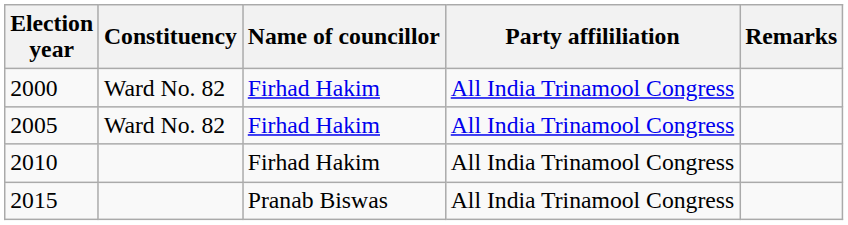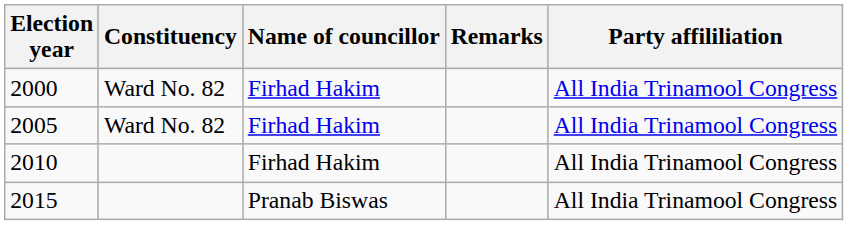 <table class="wikitable"ìÍĦĤĠčw>
 <tr>
 <th>Election<br> year</th>
 <th>Constituency</th>
 <th>Name of councillor</th>
+<th>Remarks</th>
 <th>Party affililiation</th>
-<th>Remarks</th>
 </tr>
 <tr>
 <td>2000</td>
 <td>Ward No. 82</td>
 <td><a href='#'>Firhad Hakim</a></td>
+<td></td>
 <td><a href='#'>All India Trinamool Congress</a></td>
-<td></td>
 </tr>
 <tr>
 <td>2005</td>
 <td>Ward No. 82</td>
 <td><a href='#'>Firhad Hakim</a></td>
+<td></td>
 <td><a href='#'>All India Trinamool Congress</a></td>
-<td></td>
 </tr>
 <tr>
 <td>2010</td>
 <td></td>
 <td>Firhad Hakim</td>
+<td></td>
 <td>All India Trinamool Congress</td>
-<td></td>
 </tr>
 <tr>
 <td>2015</td>
 <td></td>
 <td>Pranab Biswas</td>
+<td></td>
 <td>All India Trinamool Congress</td>
-<td></td>
 </tr>
 </table>
